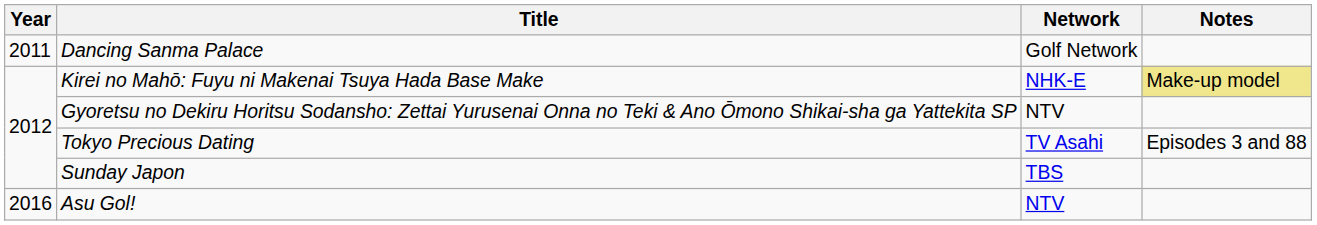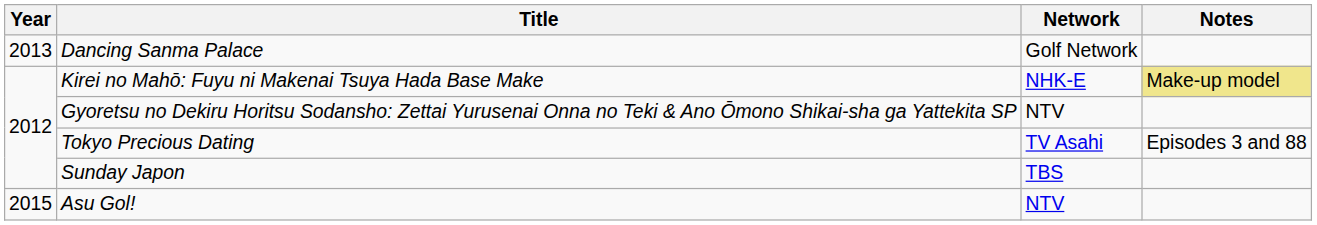 <table class="wikitable">
 <tr>
 <th>Year</th>
 <th>Title</th>
 <th>Network</th>
 <th>Notes</th>
 </tr>
 <tr>
-<td>2011</td>
+<td>2013</td>
 <td><em>Dancing Sanma Palace</em></td>
 <td>Golf Network</td>
 <td></td>
 </tr>
 <tr>
 <td rowspan="4">2012</td>
 <td><em>Kirei no Mahō: Fuyu ni Makenai Tsuya Hada Base Make</em></td>
 <td><a href='#'>NHK-E</a></td>
 <td style="background: khaki;">Make-up model</td>
 </tr>
 <tr>
 <td><em>Gyoretsu no Dekiru Horitsu Sodansho: Zettai Yurusenai Onna no Teki & Ano Ōmono Shikai-sha ga Yattekita SP</em></td>
 <td>NTV</td>
 <td></td>
 </tr>
 <tr>
 <td><em>Tokyo Precious Dating</em></td>
 <td><a href='#'>TV Asahi</a></td>
 <td>Episodes 3 and 88</td>
 </tr>
 <tr>
 <td><em>Sunday Japon</em></td>
 <td><a href='#'>TBS</a></td>
 <td></td>
 </tr>
 <tr>
-<td>2016</td>
+<td>2015</td>
 <td><em>Asu Gol!</em></td>
 <td><a href='#'>NTV</a></td>
 <td></td>
 </tr>
 </table>
